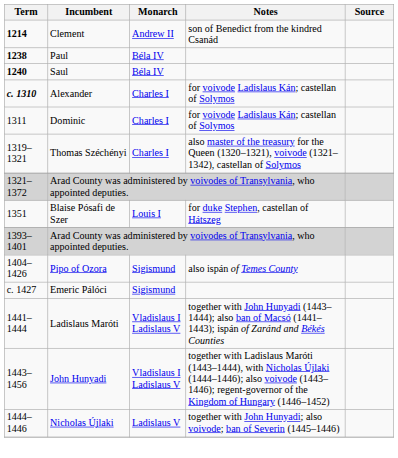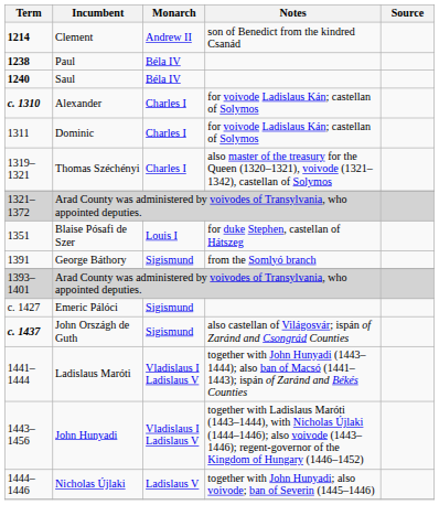 <table class="wikitable" style="width: 70%">
 <tr>
 <th scope="col" width="9%">Term</th>
 <th scope="col" width="17%">Incumbent</th>
 <th scope="col" width="9%">Monarch</th>
 <th scope="col" width="33%">Notes</th>
 <th scope="col" width="10%">Source</th>
 </tr>
 <tr>
 <td><strong>1214</strong></td>
 <td>Clement</td>
 <td><a href='#'>Andrew II</a></td>
 <td>son of Benedict from the kindred Csanád</td>
 <td></td>
 </tr>
 <tr>
 <td><strong>1238</strong></td>
 <td>Paul</td>
 <td><a href='#'>Béla IV</a></td>
 <td></td>
 <td></td>
 </tr>
 <tr>
 <td><strong>1240</strong></td>
 <td>Saul</td>
 <td><a href='#'>Béla IV</a></td>
 <td></td>
 <td></td>
 </tr>
 <tr>
 <td><strong><em>c.<em> 1310<strong></td>
 <td>Alexander</td>
 <td><a href='#'>Charles I</a></td>
 <td>for <a href='#'>voivode</a> <a href='#'>Ladislaus Kán</a>; castellan of <a href='#'>Solymos</a></td>
 <td></td>
 </tr>
 <tr>
 <td></strong>1311<strong></td>
 <td>Dominic</td>
 <td><a href='#'>Charles I</a></td>
 <td>for <a href='#'>voivode</a> <a href='#'>Ladislaus Kán</a>; castellan of <a href='#'>Solymos</a></td>
 <td></td>
 </tr>
 <tr>
 <td></strong>1319–1321<strong></td>
 <td>Thomas Széchényi</td>
 <td><a href='#'>Charles I</a></td>
 <td>also <a href='#'>master of the treasury</a> for the Queen (1320–1321), <a href='#'>voivode</a> (1321–1342), castellan of <a href='#'>Solymos</a></td>
 <td></td>
 </tr>
 <tr>
 </tr>
 <tr style="background-color: lightgrey;">
 <td></em></strong>1321–1372<strong><em></td>
 <td colspan="3"></em>Arad County was administered by <a href='#'>voivodes of Transylvania</a>, who appointed deputies.<em></td>
 <td></td>
 </tr>
 <tr>
 <td></strong>1351<strong></td>
 <td>Blaise Pósafi de Szer</td>
 <td><a href='#'>Louis I</a></td>
 <td>for <a href='#'>duke</a> <a href='#'>Stephen</a>, castellan of <a href='#'>Hátszeg</a></td>
 <td></td>
 </tr>
 <tr>
+<td></strong>1391<strong></td>
+<td>George Báthory</td>
+<td><a href='#'>Sigismund</a></td>
+<td>from the <a href='#'>Somlyó branch</a></td>
+<td></td>
+</tr>
+<tr>
 </tr>
 <tr style="background-color: lightgrey;">
 <td></em></strong>1393–1401<strong><em></td>
 <td colspan="3"></em>Arad County was administered by <a href='#'>voivodes of Transylvania</a>, who appointed deputies.<em></td>
 <td></td>
 </tr>
 <tr>
-<td></strong>1404–1426<strong></td>
-<td><a href='#'>Pipo of Ozora</a></td>
-<td><a href='#'>Sigismund</a></td>
-<td>also </em>ispán<em> of <a href='#'>Temes County</a></td>
-<td></td>
-</tr>
-<tr>
 <td></em></strong>c.</em> 1427</strong></td>
 <td>Emeric Pálóci</td>
 <td><a href='#'>Sigismund</a></td>
 <td></td>
+<td></td>
+</tr>
+<tr>
+<td><strong><em>c.<em> 1437<strong></td>
+<td>John Országh de Guth</td>
+<td><a href='#'>Sigismund</a></td>
+<td>also castellan of <a href='#'>Világosvár</a>; </em>ispán<em> of Zaránd and <a href='#'>Csongrád</a> Counties</td>
 <td></td>
 </tr>
 <tr>
 <td></strong>1441–1444<strong></td>
 <td>Ladislaus Maróti</td>
 <td><a href='#'>Vladislaus I</a><br><a href='#'>Ladislaus V</a></td>
 <td>together with <a href='#'>John Hunyadi</a> (1443–1444); also <a href='#'>ban of Macsó</a> (1441–1443); </em>ispán<em> of Zaránd and <a href='#'>Békés</a> Counties</td>
 <td></td>
 </tr>
 <tr>
 <td></strong>1443–1456<strong></td>
 <td><a href='#'>John Hunyadi</a></td>
 <td><a href='#'>Vladislaus I</a><br><a href='#'>Ladislaus V</a></td>
 <td>together with Ladislaus Maróti (1443–1444), with <a href='#'>Nicholas Újlaki</a> (1444–1446); also <a href='#'>voivode</a> (1443–1446); regent-governor of the <a href='#'>Kingdom of Hungary</a> (1446–1452)</td>
 <td></td>
 </tr>
 <tr>
 <td></strong>1444–1446<strong></td>
 <td><a href='#'>Nicholas Újlaki</a></td>
 <td><a href='#'>Ladislaus V</a></td>
 <td>together with <a href='#'>John Hunyadi</a>; also <a href='#'>voivode</a>; <a href='#'>ban of Severin</a> (1445–1446)</td>
 <td></td>
 </tr>
 <tr>
 </tr>
 </table>
